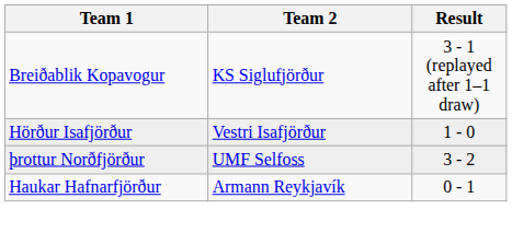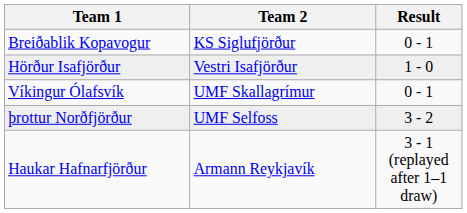 <table class="wikitable">
 <tr>
 <th width="180">Team 1</th>
 <th width="180">Team 2</th>
 <th width="80">Result</th>
 </tr>
 <tr>
 <td><a href='#'>Breiðablik Kopavogur</a></td>
 <td><a href='#'>KS Siglufjörður</a></td>
-<td align="center">3 - 1 (replayed after 1–1 draw)</td>
+<td align="center">0 - 1</td>
 </tr>
 <tr style="background:#EFEFEF">
 <td><a href='#'>Hörður Isafjörður</a></td>
 <td><a href='#'>Vestri Isafjörður</a></td>
 <td align="center">1 - 0</td>
+</tr>
+<tr>
+<td><a href='#'>Víkingur Ólafsvík</a></td>
+<td><a href='#'>UMF Skallagrímur</a></td>
+<td align="center">0 - 1</td>
 </tr>
 <tr style="background:#EFEFEF">
 <td><a href='#'>þrottur Norðfjörður</a></td>
 <td><a href='#'>UMF Selfoss</a></td>
 <td align="center">3 - 2</td>
 </tr>
 <tr>
 <td><a href='#'>Haukar Hafnarfjörður</a></td>
 <td><a href='#'>Armann Reykjavík</a></td>
-<td align="center">0 - 1</td>
+<td align="center">3 - 1 (replayed after 1–1 draw)</td>
 </tr>
 </table>
